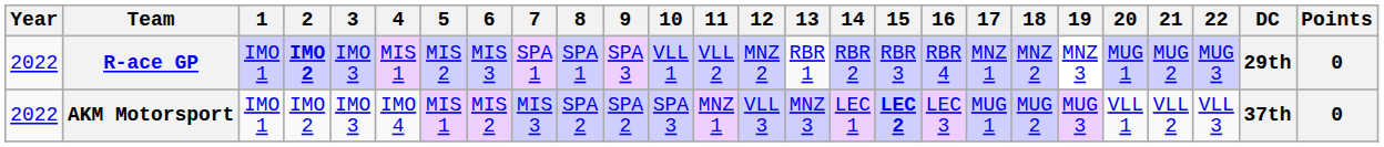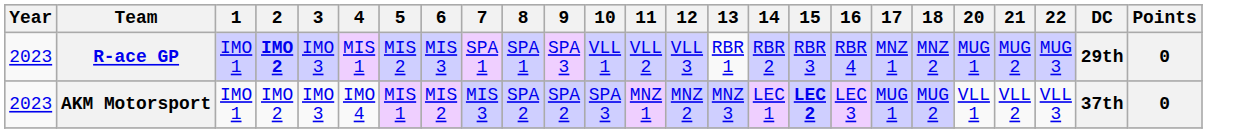 <table class="wikitable" style="text-align:center; font-size:85%">
 <tr>
 <th>Year</th>
 <th>Team</th>
 <th>1</th>
 <th>2</th>
 <th>3</th>
 <th>4</th>
 <th>5</th>
 <th>6</th>
 <th>7</th>
 <th>8</th>
 <th>9</th>
 <th>10</th>
 <th>11</th>
 <th>12</th>
 <th>13</th>
 <th>14</th>
 <th>15</th>
 <th>16</th>
 <th>17</th>
 <th>18</th>
-<th>19</th>
 <th>20</th>
 <th>21</th>
 <th>22</th>
 <th>DC</th>
 <th>Points</th>
 </tr>
 <tr>
-<td><a href='#'>2022</a></td>
+<td><a href='#'>2023</a></td>
 <th nowrap><a href='#'>R-ace GP</a></th>
 <td style="background:#CFCFFF;"><a href='#'>IMO<br>1</a><br></td>
 <td style="background:#CFCFFF;"><strong><a href='#'>IMO<br>2</a></strong><br></td>
 <td style="background:#CFCFFF;"><a href='#'>IMO<br>3</a><br></td>
 <td style="background:#EFCFFF;"><a href='#'>MIS<br>1</a><br></td>
 <td style="background:#CFCFFF;"><a href='#'>MIS<br>2</a><br></td>
 <td style="background:#CFCFFF;"><a href='#'>MIS<br>3</a><br></td>
 <td style="background:#EFCFFF;"><a href='#'>SPA<br>1</a><br></td>
 <td style="background:#CFCFFF;"><a href='#'>SPA<br>1</a><br></td>
 <td style="background:#EFCFFF;"><a href='#'>SPA<br>3</a><br></td>
 <td style="background:#CFCFFF;"><a href='#'>VLL<br>1</a><br></td>
 <td style="background:#CFCFFF;"><a href='#'>VLL<br>2</a><br></td>
-<td style="background:#CFCFFF;"><a href='#'>MNZ<br>2</a><br></td>
+<td style="background:#CFCFFF;"><a href='#'>VLL<br>3</a><br></td>
 <td style="background:#;"><a href='#'>RBR<br>1</a></td>
 <td style="background:#CFCFFF;"><a href='#'>RBR<br>2</a><br></td>
 <td style="background:#CFCFFF;"><a href='#'>RBR<br>3</a><br></td>
 <td style="background:#CFCFFF;"><a href='#'>RBR<br>4</a><br></td>
 <td style="background:#CFCFFF;"><a href='#'>MNZ<br>1</a><br></td>
 <td style="background:#CFCFFF;"><a href='#'>MNZ<br>2</a><br></td>
-<td style="background:#FFFFFF;"><a href='#'>MNZ<br>3</a><br></td>
 <td style="background:#CFCFFF;"><a href='#'>MUG<br>1</a><br></td>
 <td style="background:#CFCFFF;"><a href='#'>MUG<br>2</a><br></td>
 <td style="background:#CFCFFF;"><a href='#'>MUG<br>3</a><br></td>
 <th>29th</th>
 <th>0</th>
 </tr>
 <tr>
-<td><a href='#'>2022</a></td>
+<td><a href='#'>2023</a></td>
 <th nowrap>AKM Motorsport</th>
 <td style="background:#;"><a href='#'>IMO<br>1</a><br></td>
 <td style="background:#;"><a href='#'>IMO<br>2</a><br></td>
 <td style="background:#;"><a href='#'>IMO<br>3</a><br></td>
 <td style="background:#;"><a href='#'>IMO<br>4</a><br></td>
 <td style="background:#EFCFFF;"><a href='#'>MIS<br>1</a><br></td>
 <td style="background:#EFCFFF;"><a href='#'>MIS<br>2</a><br></td>
 <td style="background:#CFCFFF;"><a href='#'>MIS<br>3</a><br></td>
 <td style="background:#CFCFFF;"><a href='#'>SPA<br>2</a><br></td>
 <td style="background:#CFCFFF;"><a href='#'>SPA<br>2</a><br></td>
 <td style="background:#CFCFFF;"><a href='#'>SPA<br>3</a><br></td>
 <td style="background:#EFCFFF;"><a href='#'>MNZ<br>1</a><br></td>
-<td style="background:#CFCFFF;"><a href='#'>VLL<br>3</a><br></td>
+<td style="background:#CFCFFF;"><a href='#'>MNZ<br>2</a><br></td>
 <td style="background:#CFCFFF;"><a href='#'>MNZ<br>3</a><br></td>
 <td style="background:#EFCFFF;"><a href='#'>LEC<br>1</a><br></td>
 <td style="background:#CFCFFF;"><strong><a href='#'>LEC<br>2</a><br></strong></td>
 <td style="background:#EFCFFF;"><a href='#'>LEC<br>3</a><br></td>
 <td style="background:#CFCFFF;"><a href='#'>MUG<br>1</a><br></td>
 <td style="background:#CFCFFF;"><a href='#'>MUG<br>2</a><br></td>
-<td style="background:#EFCFFF;"><a href='#'>MUG<br>3</a><br></td>
 <td style="background:#;"><a href='#'>VLL<br>1</a><br></td>
 <td style="background:#;"><a href='#'>VLL<br>2</a><br></td>
 <td style="background:#;"><a href='#'>VLL<br>3</a><br></td>
 <th>37th</th>
 <th>0</th>
 </tr>
 </table>
